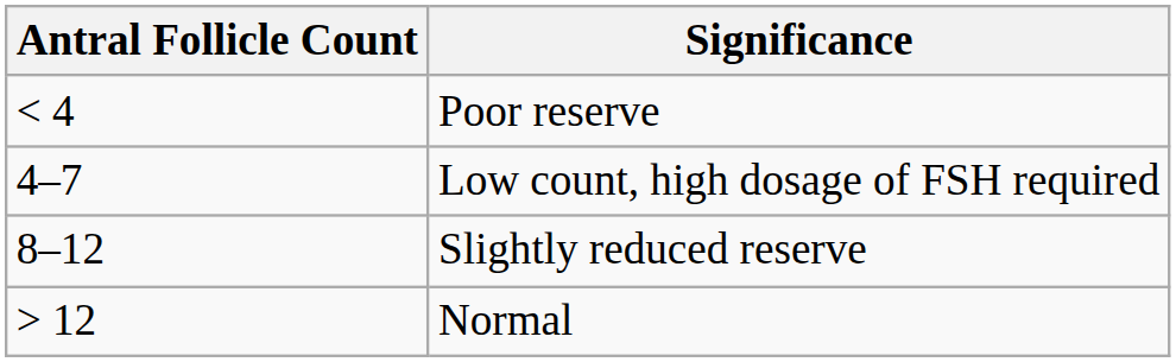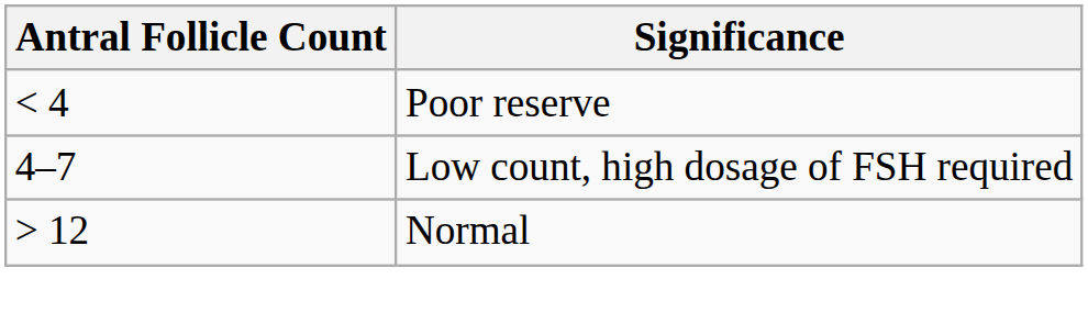 <table class="wikitable" border="0">
 <tr>
 <th>Antral Follicle Count</th>
 <th>Significance</th>
 </tr>
 <tr>
 <td>< 4</td>
 <td>Poor reserve</td>
 </tr>
 <tr>
 <td>4–7</td>
 <td>Low count, high dosage of FSH required</td>
 </tr>
 <tr>
-<td>8–12</td>
-<td>Slightly reduced reserve</td>
-</tr>
-<tr>
 <td>> 12</td>
 <td>Normal</td>
 </tr>
 </table>
